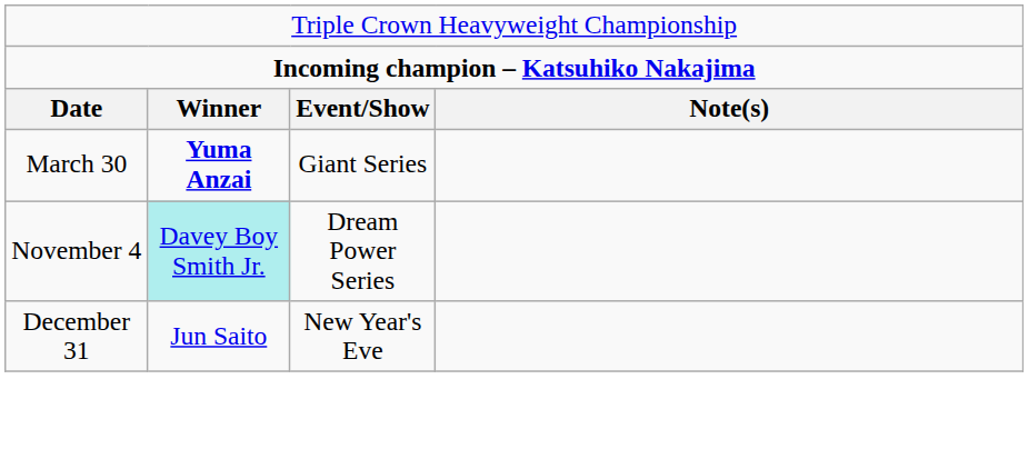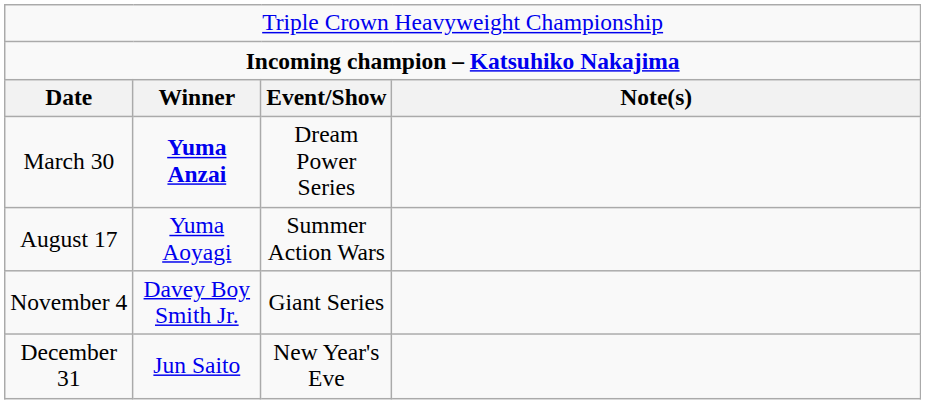 <table class="wikitable" style="text-align:center; width:100%;">
 <tr>
 <td colspan="4" style="text-align: center;"><a href='#'>Triple Crown Heavyweight Championship</a></td>
 </tr>
 <tr>
 <td colspan="4" style="text-align: center;"><strong>Incoming champion – <a href='#'>Katsuhiko Nakajima</a></strong></td>
 </tr>
 <tr>
 <th width=14%>Date</th>
 <th width=14%>Winner</th>
 <th width=14%>Event/Show</th>
 <th width=58%>Note(s)</th>
 </tr>
 <tr>
 <td>March 30</td>
 <td><strong><a href='#'>Yuma Anzai</a></strong></td>
-<td>Giant Series<br></td>
+<td>Dream Power Series<br></td>
+<td></td>
+</tr>
+<tr>
+<td>August 17</td>
+<td><a href='#'>Yuma Aoyagi</a></td>
+<td>Summer Action Wars</td>
 <td></td>
 </tr>
 <tr>
 <td>November 4</td>
-<td style="background: paleturquoise;"><a href='#'>Davey Boy Smith Jr.</a></td>
-<td>Dream Power Series<br></td>
+<td><a href='#'>Davey Boy Smith Jr.</a></td>
+<td>Giant Series<br></td>
 <td></td>
 </tr>
 <tr>
 <td>December 31</td>
 <td><a href='#'>Jun Saito</a></td>
 <td>New Year's Eve</td>
 <td></td>
 </tr>
 </table>
